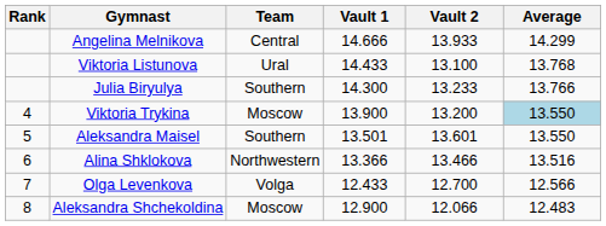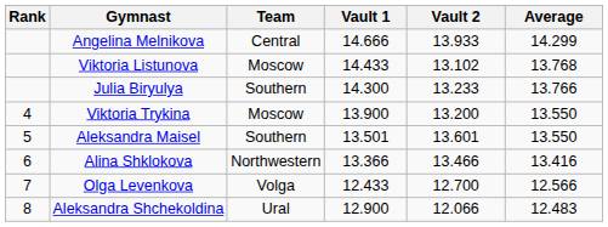 <table class="wikitable" style="text-align:center">
 <tr>
 <th>Rank</th>
 <th>Gymnast</th>
 <th>Team</th>
 <th style="width:5em">Vault 1</th>
 <th style="width:6em">Vault 2</th>
 <th style="width:6em">Average</th>
 </tr>
 <tr>
 <td></td>
 <td><a href='#'>Angelina Melnikova</a></td>
 <td>Central</td>
 <td>14.666</td>
 <td>13.933</td>
 <td>14.299</td>
 </tr>
 <tr>
 <td></td>
 <td><a href='#'>Viktoria Listunova</a></td>
-<td>Ural</td>
+<td>Moscow</td>
 <td>14.433</td>
-<td>13.100</td>
+<td>13.102</td>
 <td>13.768</td>
 </tr>
 <tr>
 <td></td>
 <td><a href='#'>Julia Biryulya</a></td>
 <td>Southern</td>
 <td>14.300</td>
 <td>13.233</td>
 <td>13.766</td>
 </tr>
 <tr>
 <td>4</td>
 <td><a href='#'>Viktoria Trykina</a></td>
 <td>Moscow</td>
 <td>13.900</td>
 <td>13.200</td>
-<td style="background: lightblue;">13.550</td>
+<td>13.550</td>
 </tr>
 <tr>
 <td>5</td>
 <td><a href='#'>Aleksandra Maisel</a></td>
 <td>Southern</td>
 <td>13.501</td>
 <td>13.601</td>
 <td>13.550</td>
 </tr>
 <tr>
 <td>6</td>
 <td><a href='#'>Alina Shklokova</a></td>
 <td>Northwestern</td>
 <td>13.366</td>
 <td>13.466</td>
-<td>13.516</td>
+<td>13.416</td>
 </tr>
 <tr>
 <td>7</td>
 <td><a href='#'>Olga Levenkova</a></td>
 <td>Volga</td>
 <td>12.433</td>
 <td>12.700</td>
 <td>12.566</td>
 </tr>
 <tr>
 <td>8</td>
 <td><a href='#'>Aleksandra Shchekoldina</a></td>
-<td>Moscow</td>
+<td>Ural</td>
 <td>12.900</td>
 <td>12.066</td>
 <td>12.483</td>
 </tr>
 </table>
